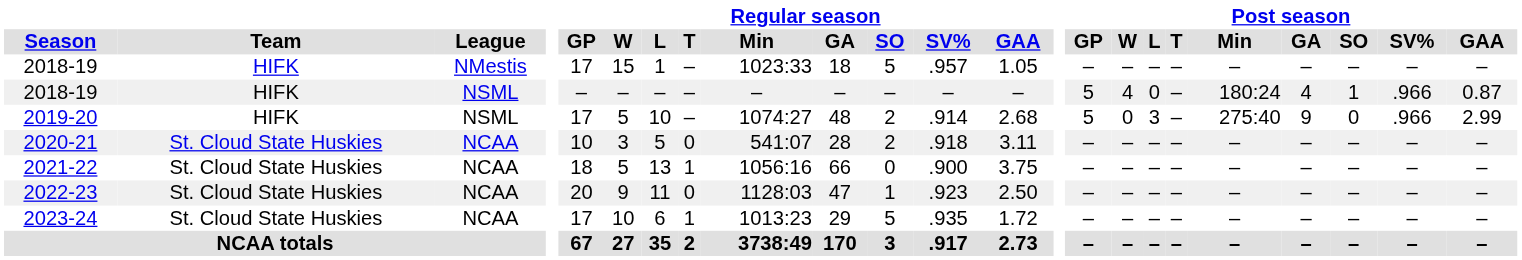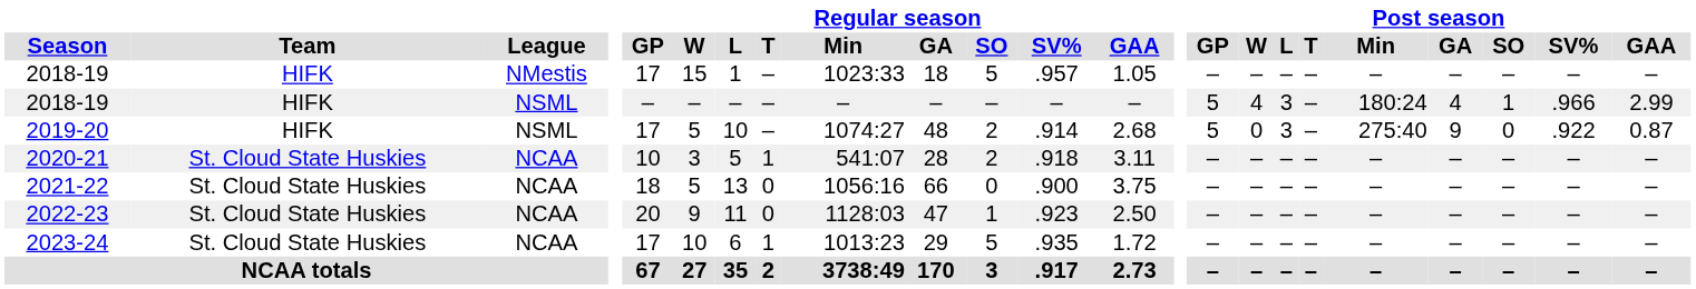 <table border="0" cellpadding="1" cellspacing="0" width="95%" style="text-align:center">
 <tr>
 <th colspan="3" bgcolor="#ffffff"> </th>
 <th rowspan="95" bgcolor="#ffffff"> </th>
 <th colspan="9"><a href='#'>Regular season</a></th>
 <th rowspan="95" bgcolor="#ffffff"> </th>
 <th colspan="9"><a href='#'>Post season</a></th>
 </tr>
 <tr bgcolor="#e0e0e0">
 <th><a href='#'>Season</a></th>
 <th>Team</th>
 <th>League</th>
 <th>GP</th>
 <th>W</th>
 <th>L</th>
 <th>T</th>
 <th>Min</th>
 <th>GA</th>
 <th><a href='#'>SO</a></th>
 <th><a href='#'>SV%</a></th>
 <th><a href='#'>GAA</a></th>
 <th>GP</th>
 <th>W</th>
 <th>L</th>
 <th>T</th>
 <th>Min</th>
 <th>GA</th>
 <th>SO</th>
 <th>SV%</th>
 <th>GAA</th>
 </tr>
 <tr>
 <td>2018-19</td>
 <td><a href='#'>HIFK</a></td>
 <td><a href='#'>NMestis</a></td>
 <td>17</td>
 <td>15</td>
 <td>1</td>
 <td>–</td>
 <td align="right">1023:33</td>
 <td>18</td>
 <td>5</td>
 <td>.957</td>
 <td>1.05</td>
 <td>–</td>
 <td>–</td>
 <td>–</td>
 <td>–</td>
 <td>–</td>
 <td>–</td>
 <td>–</td>
 <td>–</td>
 <td>–</td>
 </tr>
 <tr bgcolor="#f0f0f0">
 <td>2018-19</td>
 <td>HIFK</td>
 <td><a href='#'>NSML</a></td>
 <td>–</td>
 <td>–</td>
 <td>–</td>
 <td>–</td>
 <td>–</td>
 <td>–</td>
 <td>–</td>
 <td>–</td>
 <td>–</td>
 <td>5</td>
 <td>4</td>
-<td>0</td>
+<td>3</td>
 <td>–</td>
 <td align="right">180:24</td>
 <td>4</td>
 <td>1</td>
 <td>.966</td>
-<td>0.87</td>
+<td>2.99</td>
 </tr>
 <tr>
 <td><a href='#'>2019-20</a></td>
 <td>HIFK</td>
 <td>NSML</td>
 <td>17</td>
 <td>5</td>
 <td>10</td>
 <td>–</td>
 <td align="right">1074:27</td>
 <td>48</td>
 <td>2</td>
 <td>.914</td>
 <td>2.68</td>
 <td>5</td>
 <td>0</td>
 <td>3</td>
 <td>–</td>
 <td align="right">275:40</td>
 <td>9</td>
 <td>0</td>
-<td>.966</td>
-<td>2.99</td>
+<td>.922</td>
+<td>0.87</td>
 </tr>
 <tr bgcolor="#f0f0f0">
 <td><a href='#'>2020-21</a></td>
 <td><a href='#'>St. Cloud State Huskies</a></td>
 <td><a href='#'>NCAA</a></td>
 <td>10</td>
 <td>3</td>
 <td>5</td>
-<td>0</td>
+<td>1</td>
 <td align="right">541:07</td>
 <td>28</td>
 <td>2</td>
 <td>.918</td>
 <td>3.11</td>
 <td>–</td>
 <td>–</td>
 <td>–</td>
 <td>–</td>
 <td>–</td>
 <td>–</td>
 <td>–</td>
 <td>–</td>
 <td>–</td>
 </tr>
 <tr>
 <td><a href='#'>2021-22</a></td>
 <td>St. Cloud State Huskies</td>
 <td>NCAA</td>
 <td>18</td>
 <td>5</td>
 <td>13</td>
-<td>1</td>
+<td>0</td>
 <td align="right">1056:16</td>
 <td>66</td>
 <td>0</td>
 <td>.900</td>
 <td>3.75</td>
 <td>–</td>
 <td>–</td>
 <td>–</td>
 <td>–</td>
 <td>–</td>
 <td>–</td>
 <td>–</td>
 <td>–</td>
 <td>–</td>
 </tr>
 <tr bgcolor="#f0f0f0">
 <td><a href='#'>2022-23</a></td>
 <td>St. Cloud State Huskies</td>
 <td>NCAA</td>
 <td>20</td>
 <td>9</td>
 <td>11</td>
 <td>0</td>
 <td align="right">1128:03</td>
 <td>47</td>
 <td>1</td>
 <td>.923</td>
 <td>2.50</td>
 <td>–</td>
 <td>–</td>
 <td>–</td>
 <td>–</td>
 <td>–</td>
 <td>–</td>
 <td>–</td>
 <td>–</td>
 <td>–</td>
 </tr>
 <tr>
 <td><a href='#'>2023-24</a></td>
 <td>St. Cloud State Huskies</td>
 <td>NCAA</td>
 <td>17</td>
 <td>10</td>
 <td>6</td>
 <td>1</td>
 <td align="right">1013:23</td>
 <td>29</td>
 <td>5</td>
 <td>.935</td>
 <td>1.72</td>
 <td>–</td>
 <td>–</td>
 <td>–</td>
 <td>–</td>
 <td>–</td>
 <td>–</td>
 <td>–</td>
 <td>–</td>
 <td>–</td>
 </tr>
 <tr bgcolor="#e0e0e0">
 <th colspan="3">NCAA totals</th>
 <th>67</th>
 <th>27</th>
 <th>35</th>
 <th>2</th>
 <th align="right">3738:49</th>
 <th>170</th>
 <th>3</th>
 <th>.917</th>
 <th>2.73</th>
 <th>–</th>
 <th>–</th>
 <th>–</th>
 <th>–</th>
 <th>–</th>
 <th>–</th>
 <th>–</th>
 <th>–</th>
 <th>–</th>
 </tr>
 </table>
